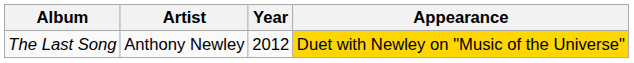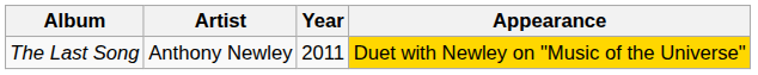 <table class="wikitable">
 <tr>
 <th>Album</th>
 <th>Artist</th>
 <th>Year</th>
 <th>Appearance</th>
 </tr>
 <tr>
 <td><em>The Last Song</em></td>
 <td>Anthony Newley</td>
-<td>2012</td>
+<td>2011</td>
 <td style="background: gold;">Duet with Newley on "Music of the Universe"</td>
 </tr>
 </table>
